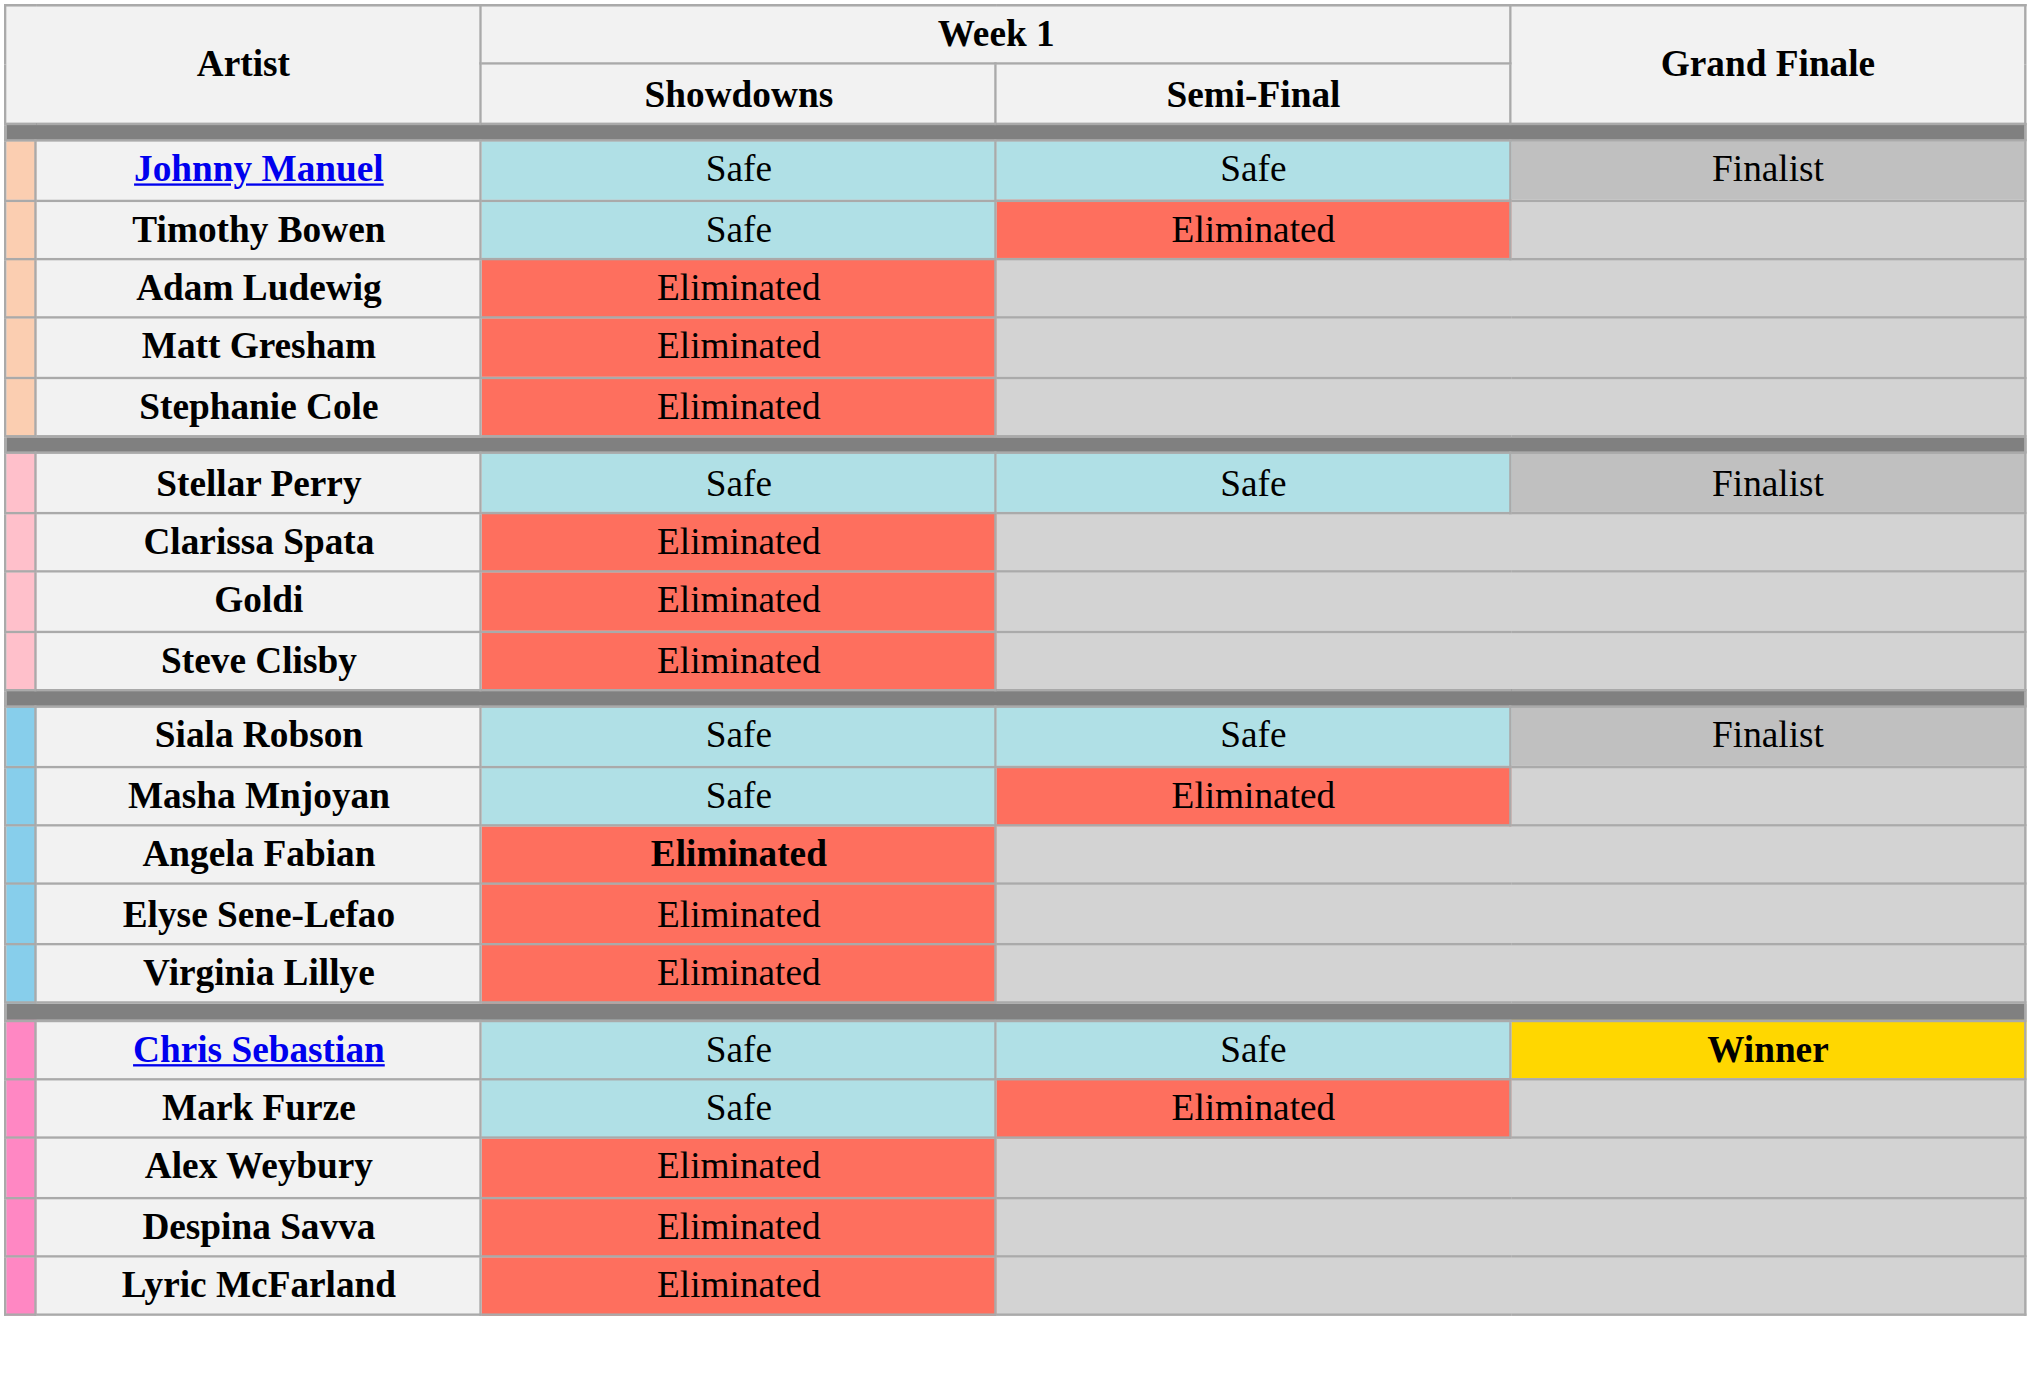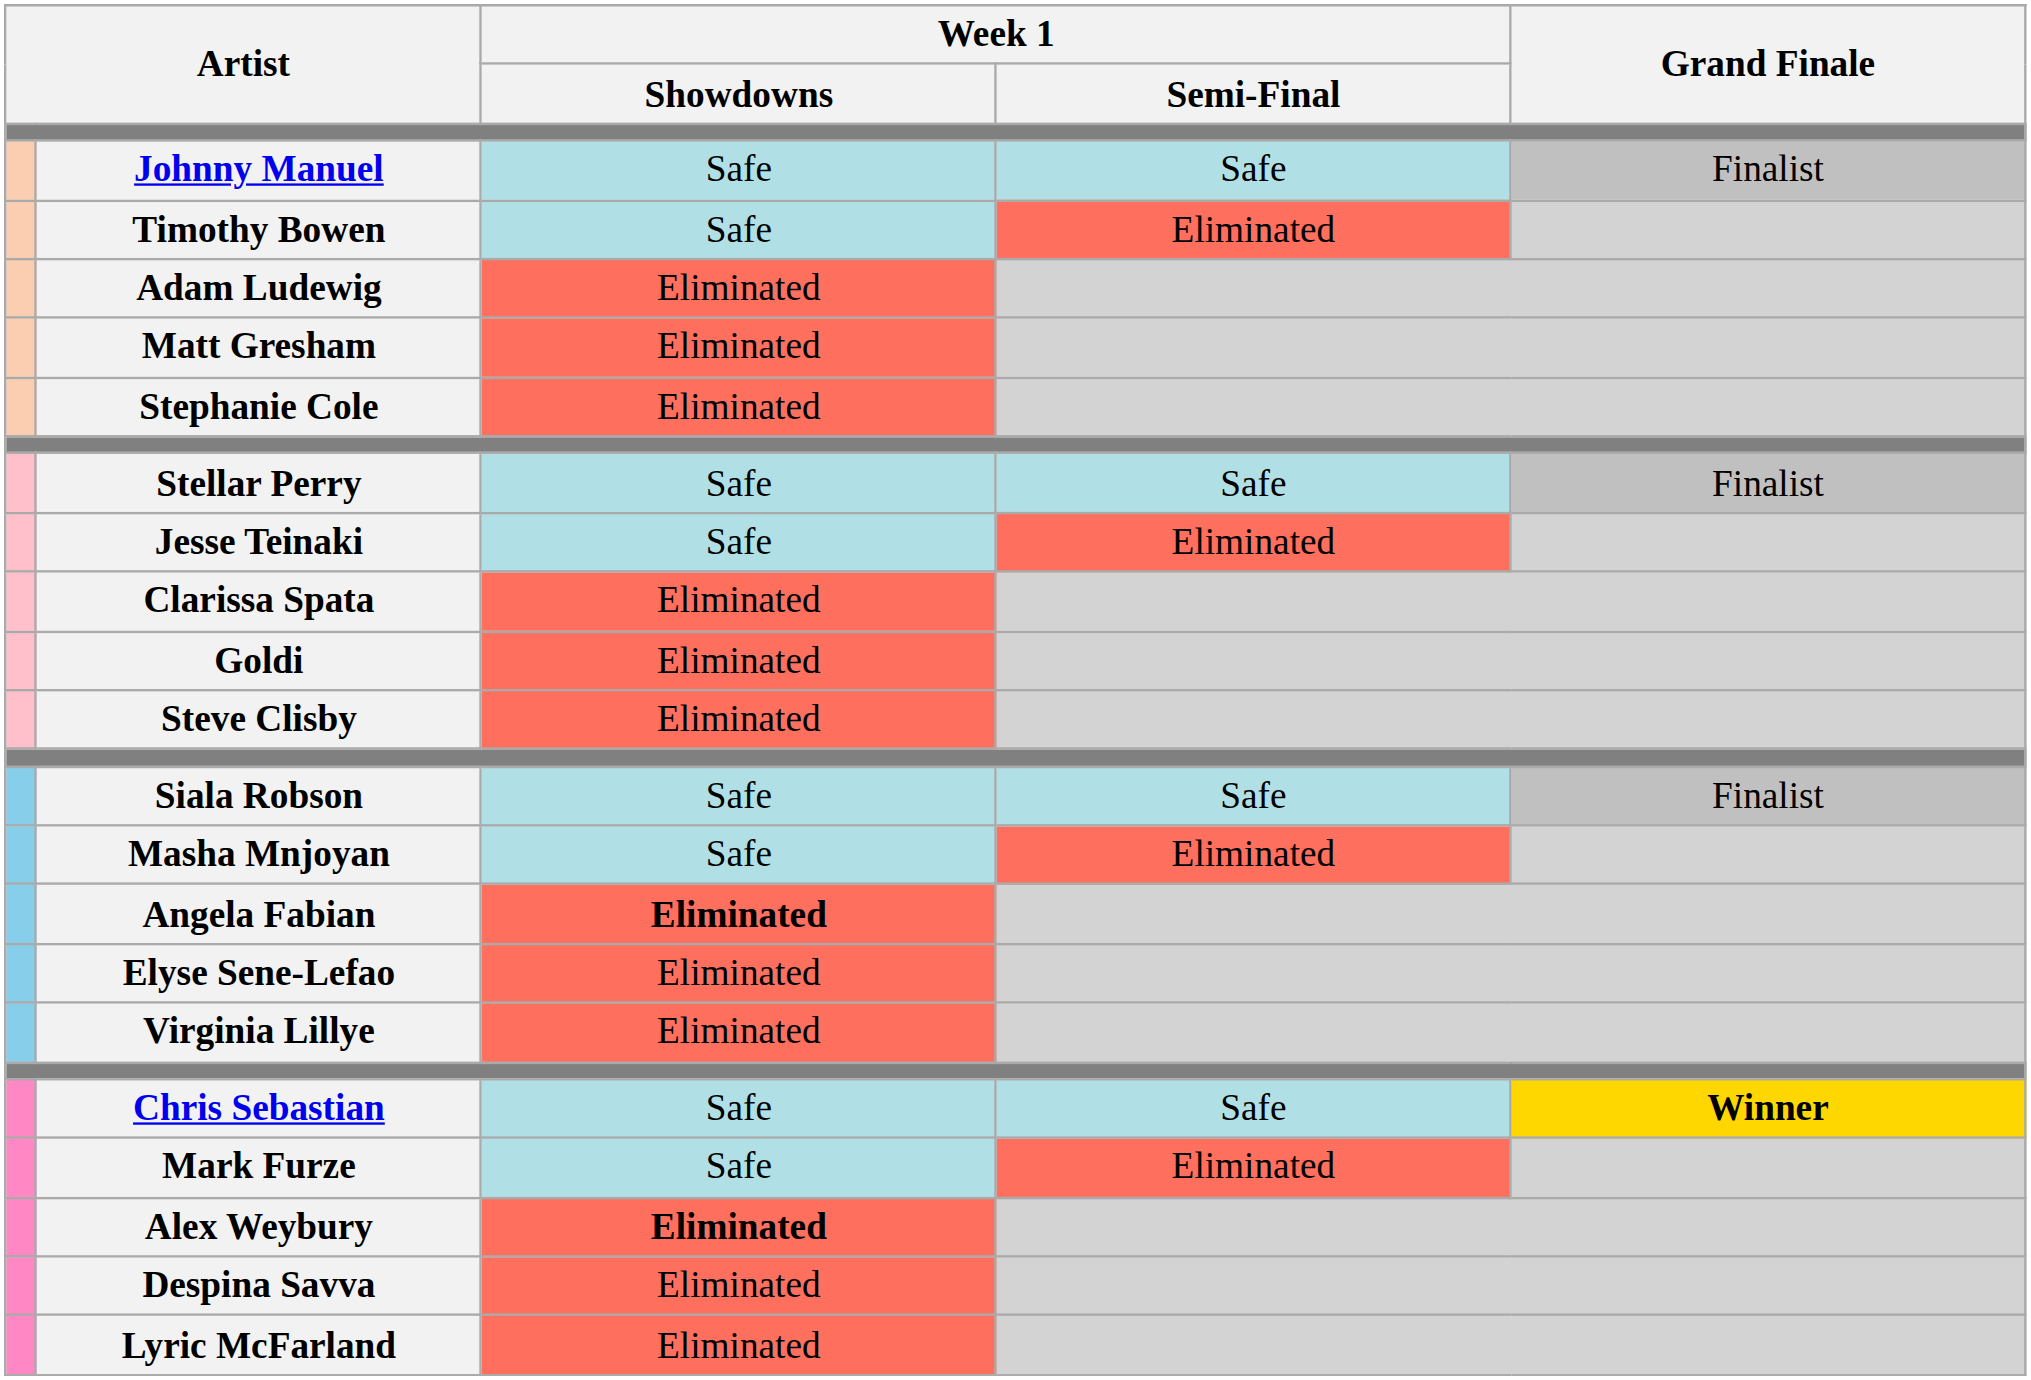 <table class="wikitable"  style="text-align:center; font-size:100%; width:auto;">
 <tr>
 </tr>
 <tr>
 <th style="width:11%;" colspan="2" rowspan="2">Artist</th>
 <th Colspan="2" style="width:12%;">Week 1</th>
 <th rowspan="2" style="width:12%;">Grand Finale</th>
 </tr>
 <tr>
 <th style="width:12%;">Showdowns</th>
 <th style="width:12%;">Semi-Final</th>
 </tr>
 <tr>
 <th colspan="5" style="background:gray;"></th>
 </tr>
 <tr>
 <th style="background:#FBCEB1;"></th>
 <th><a href='#'>Johnny Manuel</a></th>
 <td style="background:#B0E0E6;">Safe</td>
 <td style="background:#B0E0E6;">Safe</td>
 <td style="background:silver">Finalist</td>
 </tr>
 <tr>
 <th style="background:#FBCEB1;"></th>
 <th>Timothy Bowen</th>
 <td style="background:#B0E0E6;">Safe</td>
 <td style="background:#FE6F5E">Eliminated</td>
 <td style="background:lightgrey"></td>
 </tr>
 <tr>
 <th style="background:#FBCEB1;"></th>
 <th>Adam Ludewig</th>
 <td style="background:#FE6F5E">Eliminated</td>
 <td colspan="2" style="background:lightgrey"></td>
 </tr>
 <tr>
 <th style="background:#FBCEB1;"></th>
 <th>Matt Gresham</th>
 <td style="background:#FE6F5E">Eliminated</td>
 <td colspan="2" style="background:lightgrey"></td>
 </tr>
 <tr>
 <th style="background:#FBCEB1;"></th>
 <th>Stephanie Cole</th>
 <td style="background:#FE6F5E">Eliminated</td>
 <td colspan="2" style="background:lightgrey"></td>
 </tr>
 <tr>
 <th colspan="5" style="background:gray;"></th>
 </tr>
 <tr>
 <th style="background:pink;"></th>
 <th>Stellar Perry</th>
 <td style="background:#B0E0E6;">Safe</td>
 <td style="background:#B0E0E6;">Safe</td>
 <td style="background:silver">Finalist</td>
+</tr>
+<tr>
+<th style="background:pink;"></th>
+<th>Jesse Teinaki</th>
+<td style="background:#B0E0E6;">Safe</td>
+<td style="background:#FE6F5E">Eliminated</td>
+<td style="background:lightgrey"></td>
 </tr>
 <tr>
 <th style="background:pink;"></th>
 <th>Clarissa Spata</th>
 <td style="background:#FE6F5E">Eliminated</td>
 <td colspan="2" style="background:lightgrey"></td>
 </tr>
 <tr>
 <th style="background:pink;"></th>
 <th>Goldi</th>
 <td style="background:#FE6F5E">Eliminated</td>
 <td colspan="2" style="background:lightgrey"></td>
 </tr>
 <tr>
 <th style="background:pink;"></th>
 <th>Steve Clisby</th>
 <td style="background:#FE6F5E">Eliminated</td>
 <td colspan="2" style="background:lightgrey"></td>
 </tr>
 <tr>
 <th colspan="5" style="background:gray;"></th>
 </tr>
 <tr>
 <th style="background:#87ceeb;"></th>
 <th>Siala Robson</th>
 <td style="background:#B0E0E6;">Safe</td>
 <td style="background:#B0E0E6;">Safe</td>
 <td style="background:silver">Finalist</td>
 </tr>
 <tr>
 <th style="background:#87ceeb;"></th>
 <th>Masha Mnjoyan</th>
 <td style="background:#B0E0E6;">Safe</td>
 <td style="background:#FE6F5E">Eliminated</td>
 <td style="background:lightgrey"></td>
 </tr>
 <tr>
 <th style="background:#87ceeb;"></th>
 <th>Angela Fabian</th>
 <td style="background:#FE6F5E"><strong>Eliminated</strong></td>
 <td colspan="2" style="background:lightgrey"></td>
 </tr>
 <tr>
 <th style="background:#87ceeb;"></th>
 <th>Elyse Sene-Lefao</th>
 <td style="background:#FE6F5E">Eliminated</td>
 <td colspan="2" style="background:lightgrey"></td>
 </tr>
 <tr>
 <th style="background:#87ceeb;"></th>
 <th>Virginia Lillye</th>
 <td style="background:#FE6F5E">Eliminated</td>
 <td colspan="2" style="background:lightgrey"></td>
 </tr>
 <tr>
 <th colspan="5" style="background:gray;"></th>
 </tr>
 <tr>
 <th style="background:#FF87C3"></th>
 <th><a href='#'>Chris Sebastian</a></th>
 <td style="background:#B0E0E6;">Safe</td>
 <td style="background:#B0E0E6;">Safe</td>
 <td style="background:gold"><strong>Winner</strong></td>
 </tr>
 <tr>
 <th style="background:#FF87C3"></th>
 <th>Mark Furze</th>
 <td style="background:#B0E0E6;">Safe</td>
 <td style="background:#FE6F5E">Eliminated</td>
 <td style="background:lightgrey"></td>
 </tr>
 <tr>
 <th style="background:#FF87C3;"></th>
 <th>Alex Weybury</th>
-<td style="background:#FE6F5E">Eliminated</td>
+<td style="background:#FE6F5E"><strong>Eliminated</strong></td>
 <td colspan="2" style="background:lightgrey"></td>
 </tr>
 <tr>
 <th style="background:#FF87C3;"></th>
 <th>Despina Savva</th>
 <td style="background:#FE6F5E">Eliminated</td>
 <td colspan="2" style="background:lightgrey"></td>
 </tr>
 <tr>
 <th style="background:#FF87C3"></th>
 <th>Lyric McFarland</th>
 <td style="background:#FE6F5E">Eliminated</td>
 <td colspan="2" style="background:lightgrey"></td>
 </tr>
 </table>
